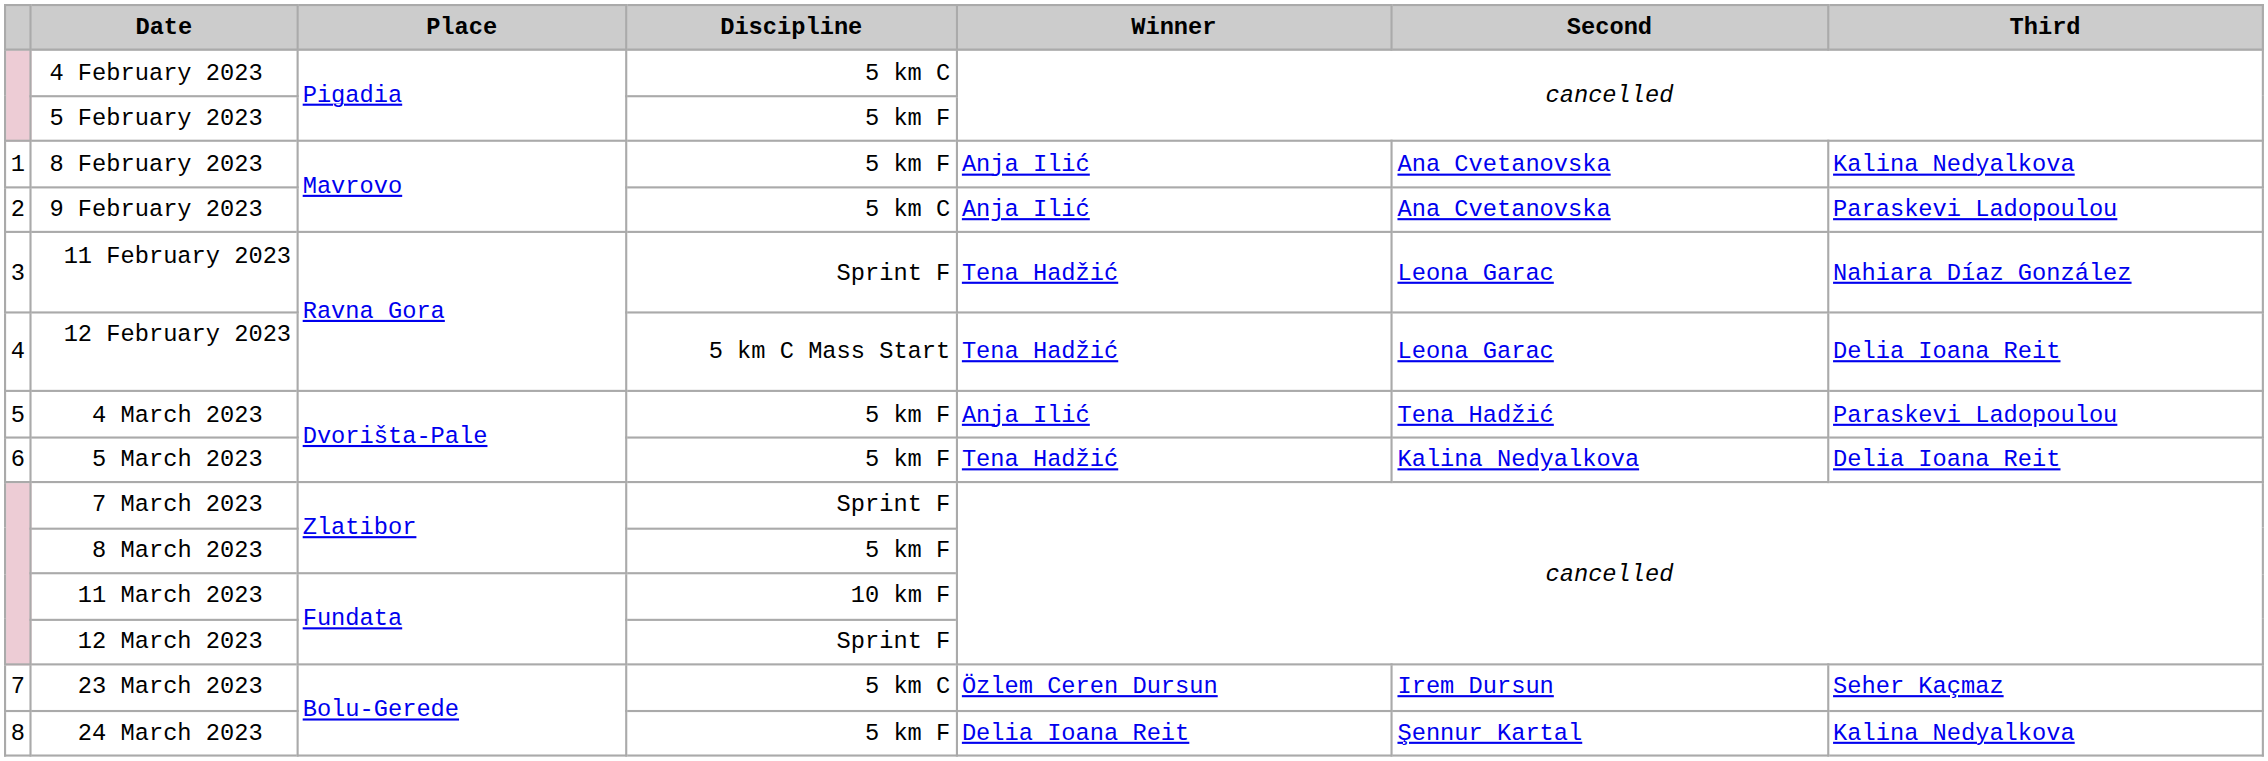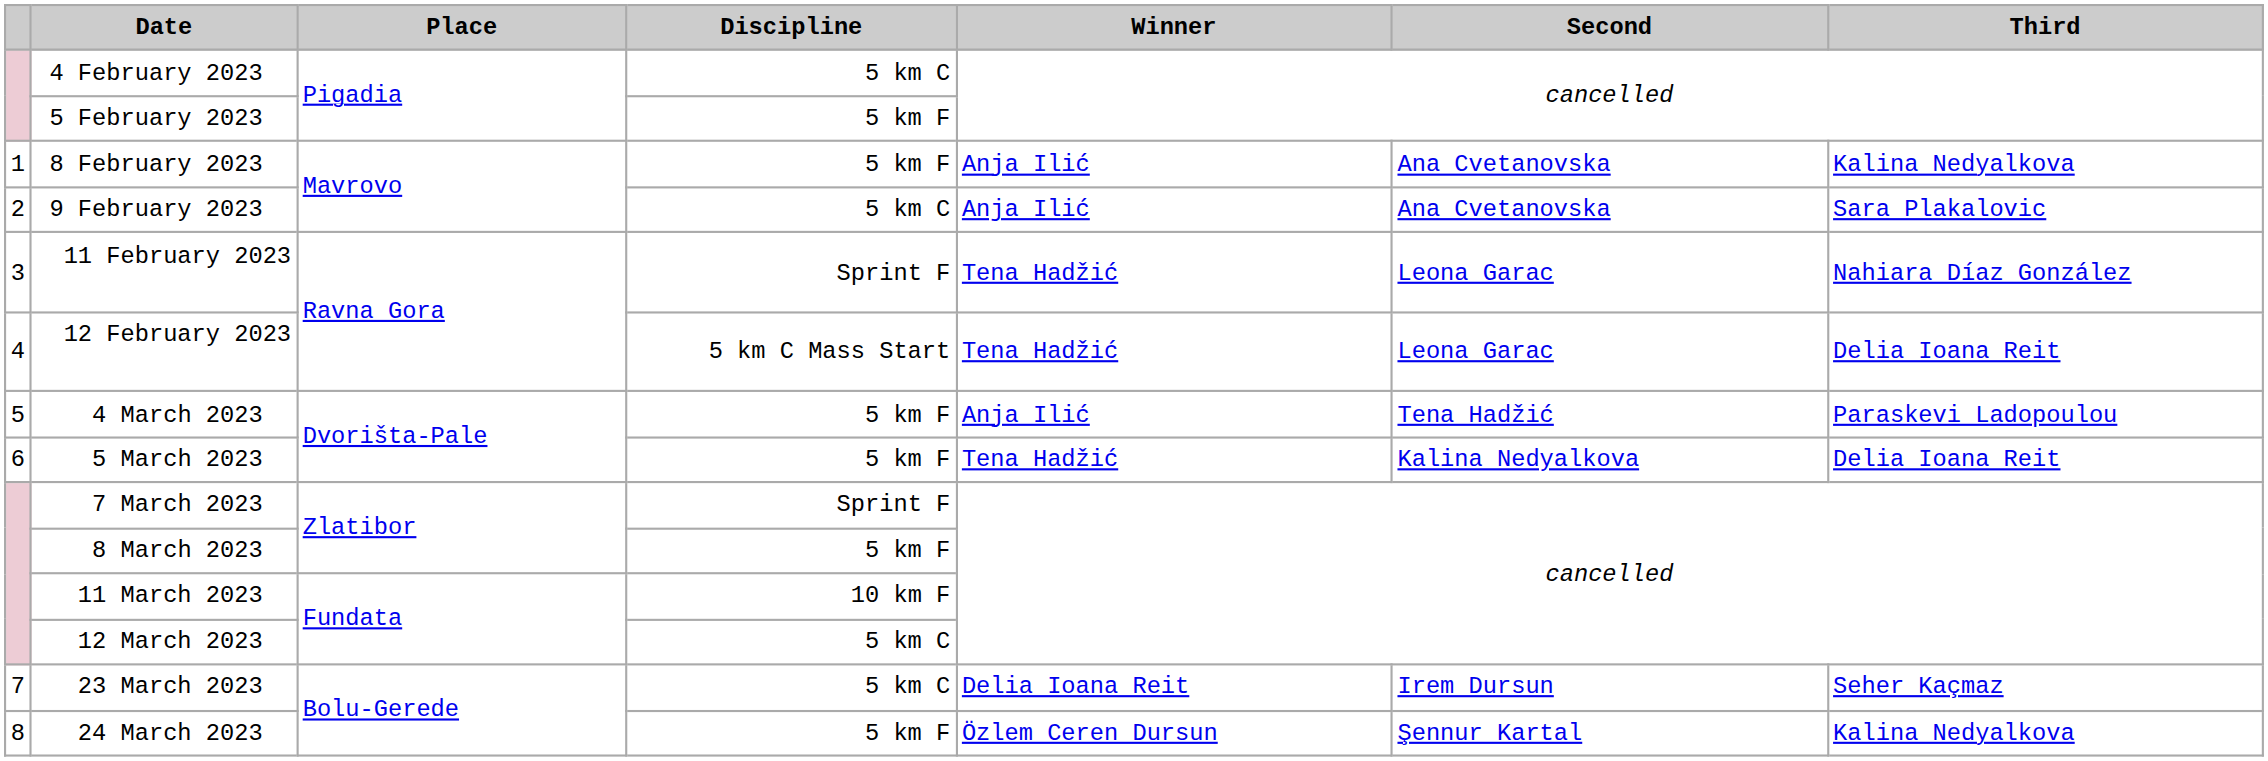 <table class="wikitable plainrowheaders" style="background:#fff; font-size:86%; line-height:16px; border:grey solid 1px; border-collapse:collapse;">
 <tr style="background:#ccc; text-align:center;">
 <th scope="col" style="background:#ccc; width=30 px;"></th>
 <th scope="col" style="background:#ccc; width:120px;">Date</th>
 <th scope="col" style="background:#ccc; width:150px;">Place</th>
 <th scope="col" style="background:#ccc; width:150px;">Discipline</th>
 <th scope="col" style="background:#ccc; width:200px;">Winner</th>
 <th scope="col" style="background:#ccc; width:200px;">Second</th>
 <th scope="col" style="background:#ccc; width:200px;">Third</th>
 </tr>
 <tr>
 <td rowspan=2 bgcolor="EDCCD5"></td>
 <td align=right>4 February 2023  </td>
 <td rowspan=2> <a href='#'>Pigadia</a></td>
 <td align=right>5 km C</td>
 <td rowspan=2 colspan=3 align=center><em>cancelled</em></td>
 </tr>
 <tr>
 <td align=right>5 February 2023  </td>
 <td align=right>5 km F</td>
 </tr>
 <tr>
 <td align=center>1</td>
 <td align=right>8 February 2023  </td>
 <td rowspan=2> <a href='#'>Mavrovo</a></td>
 <td align=right>5 km F</td>
 <td> <a href='#'>Anja Ilić</a></td>
 <td> <a href='#'>Ana Cvetanovska</a></td>
 <td> <a href='#'>Kalina Nedyalkova</a></td>
 </tr>
 <tr>
 <td align=center>2</td>
 <td align=right>9 February 2023  </td>
 <td align=right>5 km C</td>
 <td> <a href='#'>Anja Ilić</a></td>
 <td> <a href='#'>Ana Cvetanovska</a></td>
-<td> <a href='#'>Paraskevi Ladopoulou</a></td>
+<td> <a href='#'>Sara Plakalovic</a></td>
 </tr>
 <tr>
 <td align=center>3</td>
 <td align=right>11 February 2023  </td>
 <td rowspan=2> <a href='#'>Ravna Gora</a></td>
 <td align=right>Sprint F</td>
 <td> <a href='#'>Tena Hadžić</a></td>
 <td> <a href='#'>Leona Garac</a></td>
 <td> <a href='#'>Nahiara Díaz González</a></td>
 </tr>
 <tr>
 <td align=center>4</td>
 <td align=right>12 February 2023  </td>
 <td align=right>5 km C Mass Start</td>
 <td> <a href='#'>Tena Hadžić</a></td>
 <td> <a href='#'>Leona Garac</a></td>
 <td> <a href='#'>Delia Ioana Reit</a></td>
 </tr>
 <tr>
 <td align=center>5</td>
 <td align=right>4 March 2023  </td>
 <td rowspan=2> <a href='#'>Dvorišta-Pale</a></td>
 <td align=right>5 km F</td>
 <td> <a href='#'>Anja Ilić</a></td>
 <td> <a href='#'>Tena Hadžić</a></td>
 <td> <a href='#'>Paraskevi Ladopoulou</a></td>
 </tr>
 <tr>
 <td align=center>6</td>
 <td align=right>5 March 2023  </td>
 <td align=right>5 km F</td>
 <td> <a href='#'>Tena Hadžić</a></td>
 <td> <a href='#'>Kalina Nedyalkova</a></td>
 <td> <a href='#'>Delia Ioana Reit</a></td>
 </tr>
 <tr>
 <td rowspan=4 bgcolor="EDCCD5"></td>
 <td align=right>7 March 2023  </td>
 <td rowspan=2> <a href='#'>Zlatibor</a></td>
 <td align=right>Sprint F</td>
 <td rowspan=4 colspan=3 align=center><em>cancelled</em></td>
 </tr>
 <tr>
 <td align=right>8 March 2023  </td>
 <td align=right>5 km F</td>
 </tr>
 <tr>
 <td align=right>11 March 2023  </td>
 <td rowspan=2> <a href='#'>Fundata</a></td>
 <td align=right>10 km F</td>
 </tr>
 <tr>
 <td align=right>12 March 2023  </td>
-<td align=right>Sprint F</td>
+<td align=right>5 km C</td>
 </tr>
 <tr>
 <td align=center>7</td>
 <td align=right>23 March 2023  </td>
 <td rowspan=2> <a href='#'>Bolu-Gerede</a></td>
 <td align=right>5 km C</td>
-<td> <a href='#'>Özlem Ceren Dursun</a></td>
+<td> <a href='#'>Delia Ioana Reit</a></td>
 <td> <a href='#'>Irem Dursun</a></td>
 <td> <a href='#'>Seher Kaçmaz</a></td>
 </tr>
 <tr>
 <td align=center>8</td>
 <td align=right>24 March 2023  </td>
 <td align=right>5 km F</td>
-<td> <a href='#'>Delia Ioana Reit</a></td>
+<td> <a href='#'>Özlem Ceren Dursun</a></td>
 <td> <a href='#'>Şennur Kartal</a></td>
 <td> <a href='#'>Kalina Nedyalkova</a></td>
 </tr>
 </table>
